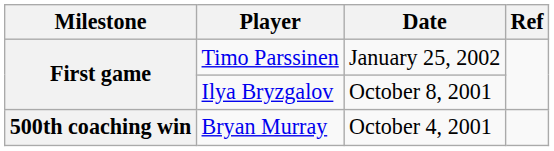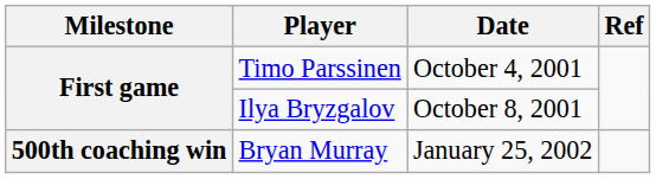 <table class="wikitable">
 <tr>
 <th scope="col">Milestone</th>
 <th scope="col">Player</th>
 <th scope="col">Date</th>
 <th scope="col">Ref</th>
 </tr>
 <tr>
 <th rowspan=2>First game</th>
 <td><a href='#'>Timo Parssinen</a></td>
-<td>January 25, 2002</td>
+<td>October 4, 2001</td>
 <td rowspan=2></td>
 </tr>
 <tr>
 <td><a href='#'>Ilya Bryzgalov</a></td>
 <td>October 8, 2001</td>
 </tr>
 <tr>
 <th>500th coaching win</th>
 <td><a href='#'>Bryan Murray</a></td>
-<td>October 4, 2001</td>
+<td>January 25, 2002</td>
 <td></td>
 </tr>
 </table>
